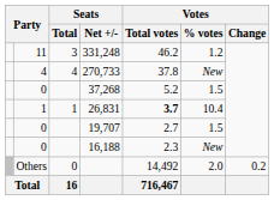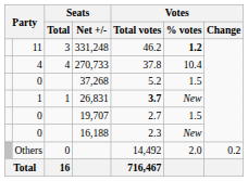 <table class="wikitable" style="text-align:right; font-size:95%;">
 <tr>
 <th colspan="2" rowspan="2">Party</th>
 <th colspan="2">Seats</th>
 <th colspan="3">Votes</th>
 </tr>
 <tr>
 <th>Total</th>
 <th>Net +/-</th>
 <th>Total votes</th>
 <th>% votes</th>
 <th>Change</th>
 </tr>
 <tr>
 <td></td>
 <td>11</td>
 <td>3</td>
 <td>331,248</td>
 <td>46.2</td>
-<td>1.2</td>
+<td><strong>1.2</strong></td>
 </tr>
 <tr>
 <td></td>
 <td>4</td>
 <td>4</td>
 <td>270,733</td>
 <td>37.8</td>
-<td><em>New</em></td>
+<td>10.4</td>
 </tr>
 <tr>
 <td></td>
 <td>0</td>
 <td></td>
 <td>37,268</td>
 <td>5.2</td>
 <td>1.5</td>
 </tr>
 <tr>
 <td></td>
 <td>1</td>
 <td>1</td>
 <td>26,831</td>
 <td><strong>3.7</strong></td>
-<td>10.4</td>
+<td><em>New</em></td>
 </tr>
 <tr>
 <td></td>
 <td>0</td>
 <td></td>
 <td>19,707</td>
 <td>2.7</td>
 <td>1.5</td>
 </tr>
 <tr>
 <td></td>
 <td>0</td>
 <td></td>
 <td>16,188</td>
 <td>2.3</td>
 <td><em>New</em></td>
 </tr>
 <tr>
 <td style="background:silver;"> </td>
 <td align=left>Others</td>
 <td>0</td>
 <td></td>
 <td>14,492</td>
 <td>2.0</td>
 <td>0.2</td>
 </tr>
 <tr>
 <th colspan="2" style="background:#f2f2f2">Total</th>
 <td style="background:#f2f2f2;"><strong>16</strong></td>
 <td style="background:#f2f2f2;"></td>
 <td style="background:#f2f2f2;"><strong>716,467</strong></td>
 <td style="background:#f2f2f2;"></td>
 <td style="background:#f2f2f2;"></td>
 </tr>
 </table>
